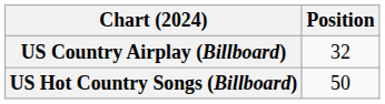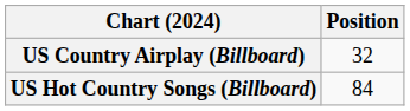 <table class="wikitable sortable plainrowheaders" style="text-align:center">
 <tr>
 <th scope="col">Chart (2024)</th>
 <th scope="col">Position</th>
 </tr>
 <tr>
 <th scope="row">US Country Airplay (<em>Billboard</em>)</th>
 <td>32</td>
 </tr>
 <tr>
 <th scope="row">US Hot Country Songs (<em>Billboard</em>)</th>
-<td>50</td>
+<td>84</td>
 </tr>
 </table>
